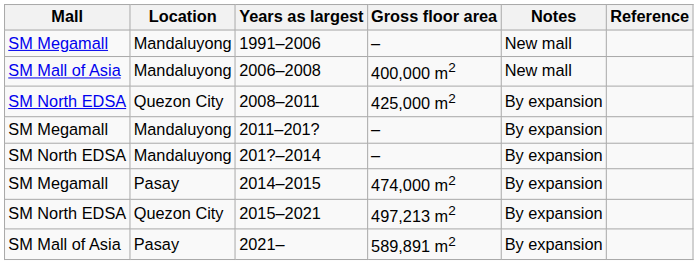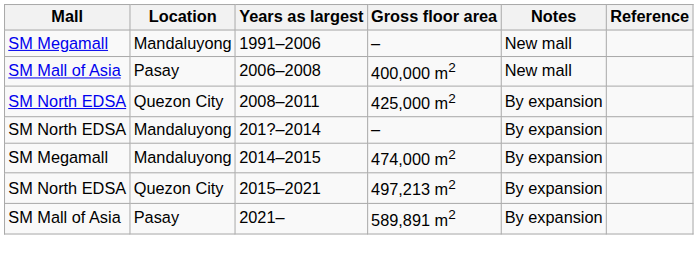 <table class="wikitable sortable">
 <tr>
 <th>Mall</th>
 <th>Location</th>
 <th>Years as largest</th>
 <th>Gross floor area<br></th>
 <th>Notes</th>
 <th>Reference</th>
 </tr>
 <tr>
 <td><a href='#'>SM Megamall</a></td>
 <td>Mandaluyong</td>
 <td>1991–2006</td>
 <td>– </td>
 <td>New mall</td>
 <td></td>
 </tr>
 <tr>
 <td><a href='#'>SM Mall of Asia</a></td>
-<td>Mandaluyong</td>
+<td>Pasay</td>
 <td>2006–2008</td>
 <td>400,000 m<sup>2</sup></td>
 <td>New mall</td>
 <td></td>
 </tr>
 <tr>
 <td><a href='#'>SM North EDSA</a></td>
 <td>Quezon City</td>
 <td>2008–2011</td>
 <td>425,000 m<sup>2</sup></td>
 <td>By expansion</td>
 <td></td>
 </tr>
 <tr>
-<td>SM Megamall</td>
-<td>Mandaluyong</td>
-<td>2011–201?</td>
-<td>– </td>
-<td>By expansion</td>
-<td></td>
-</tr>
-<tr>
 <td>SM North EDSA</td>
 <td>Mandaluyong</td>
 <td>201?–2014</td>
 <td>– </td>
 <td>By expansion</td>
 <td></td>
 </tr>
 <tr>
 <td>SM Megamall</td>
-<td>Pasay</td>
+<td>Mandaluyong</td>
 <td>2014–2015</td>
 <td>474,000 m<sup>2</sup></td>
 <td>By expansion</td>
 <td></td>
 </tr>
 <tr>
 <td>SM North EDSA</td>
 <td>Quezon City</td>
 <td>2015–2021</td>
 <td>497,213 m<sup>2</sup></td>
 <td>By expansion</td>
 <td></td>
 </tr>
 <tr>
 <td>SM Mall of Asia</td>
 <td>Pasay</td>
 <td>2021–</td>
 <td>589,891 m<sup>2</sup></td>
 <td>By expansion</td>
 <td></td>
 </tr>
 </table>
